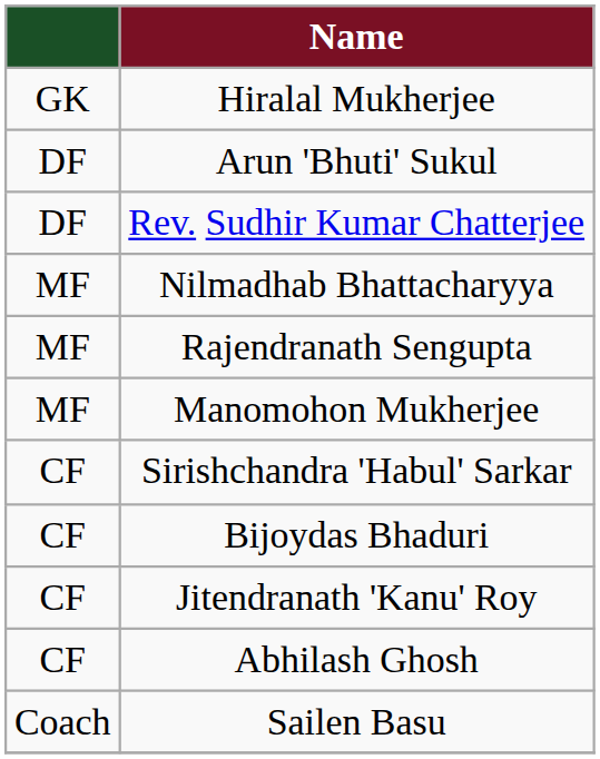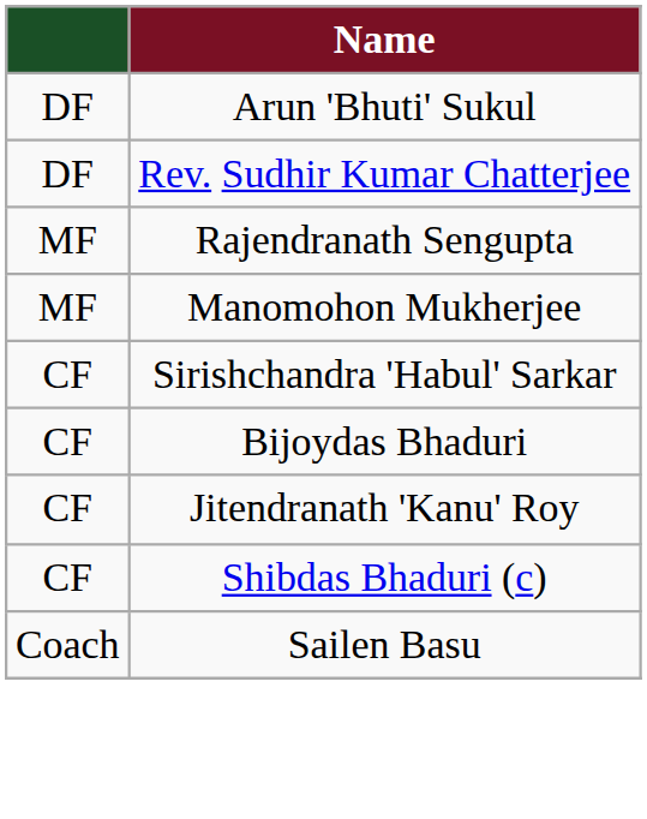 <table class="wikitable" style="text-align:center; font-size:95%">
 <tr>
 <th style="background:#1A5026; color:white; text-align:center;"></th>
 <th style="background:#7A1024; color:white; text-align:center;">Name</th>
-</tr>
-<tr>
-<td>GK</td>
-<td>Hiralal Mukherjee</td>
 </tr>
 <tr>
 <td>DF</td>
 <td>Arun 'Bhuti' Sukul</td>
 </tr>
 <tr>
 <td>DF</td>
 <td><a href='#'>Rev.</a> <a href='#'>Sudhir Kumar Chatterjee</a></td>
-</tr>
-<tr>
-<td>MF</td>
-<td>Nilmadhab Bhattacharyya</td>
 </tr>
 <tr>
 <td>MF</td>
 <td>Rajendranath Sengupta</td>
 </tr>
 <tr>
 <td>MF</td>
 <td>Manomohon Mukherjee</td>
 </tr>
 <tr>
 <td>CF</td>
 <td>Sirishchandra 'Habul' Sarkar</td>
 </tr>
 <tr>
 <td>CF</td>
 <td>Bijoydas Bhaduri</td>
 </tr>
 <tr>
 <td>CF</td>
 <td>Jitendranath 'Kanu' Roy</td>
 </tr>
 <tr>
 <td>CF</td>
-<td>Abhilash Ghosh</td>
+<td><a href='#'>Shibdas Bhaduri</a> (<a href='#'>c</a>)</td>
 </tr>
 <tr>
 <td>Coach</td>
 <td>Sailen Basu</td>
 </tr>
 <tr>
 </tr>
 </table>
